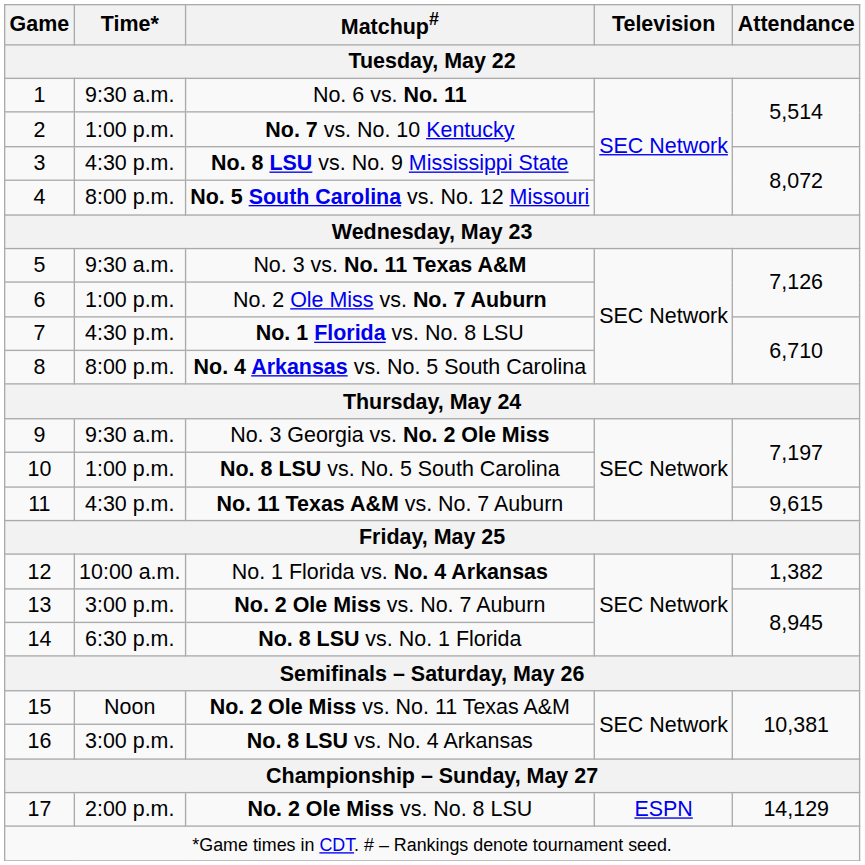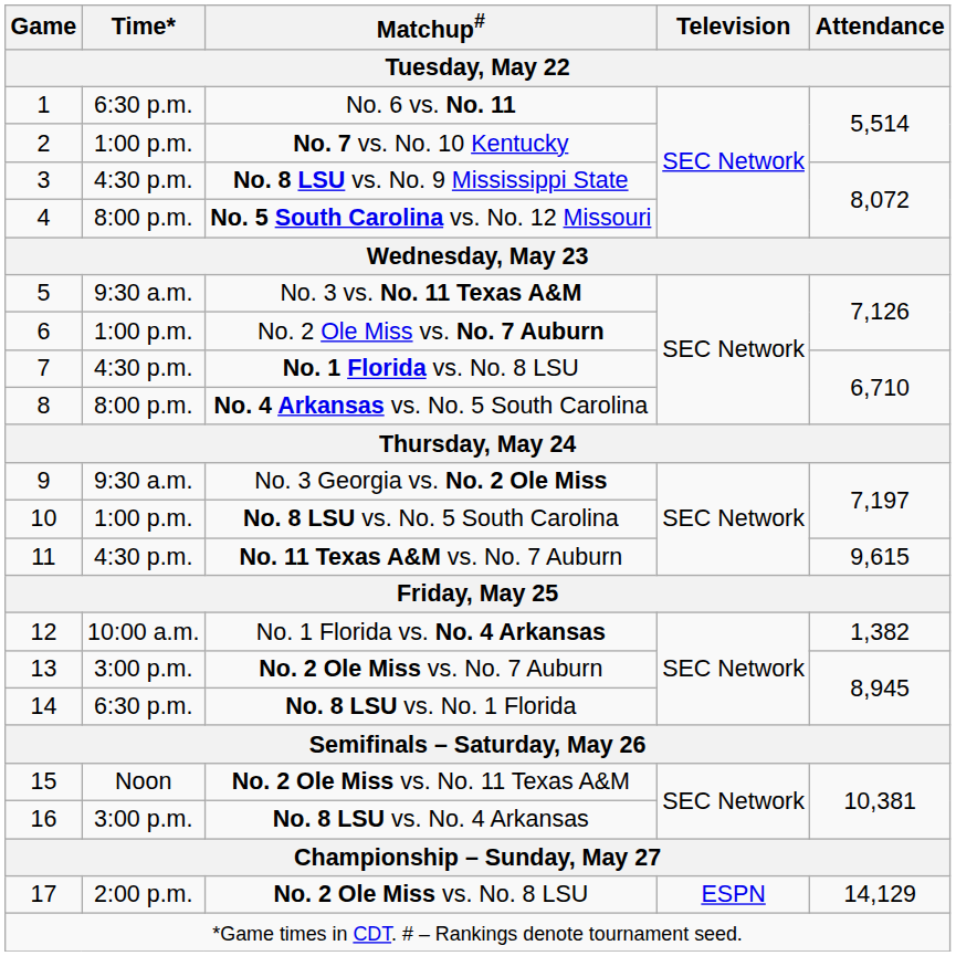 <table class="wikitable" style="text-align:center;">
 <tr>
 <th>Game</th>
 <th>Time*</th>
 <th>Matchup<sup>#</sup></th>
 <th>Television</th>
 <th>Attendance</th>
 </tr>
 <tr>
 <th colspan=7>Tuesday, May 22</th>
 </tr>
 <tr>
 <td>1</td>
-<td>9:30 a.m.</td>
+<td>6:30 p.m.</td>
 <td>No. 6  vs. <strong>No. 11 </strong></td>
 <td rowspan=4><a href='#'>SEC Network</a></td>
 <td rowspan=2>5,514</td>
 </tr>
 <tr>
 <td>2</td>
 <td>1:00 p.m.</td>
 <td><strong>No. 7 </strong> vs. No. 10 <a href='#'>Kentucky</a></td>
 </tr>
 <tr>
 <td>3</td>
 <td>4:30 p.m.</td>
 <td><strong>No. 8 <a href='#'>LSU</a></strong> vs. No. 9 <a href='#'>Mississippi State</a></td>
 <td rowspan=2>8,072</td>
 </tr>
 <tr>
 <td>4</td>
 <td>8:00 p.m.</td>
 <td><strong>No. 5 <a href='#'>South Carolina</a></strong> vs. No. 12 <a href='#'>Missouri</a></td>
 </tr>
 <tr>
 <th colspan=7>Wednesday, May 23</th>
 </tr>
 <tr>
 <td>5</td>
 <td>9:30 a.m.</td>
 <td>No. 3  vs. <strong>No. 11 Texas A&M</strong></td>
 <td rowspan=4>SEC Network</td>
 <td rowspan=2>7,126</td>
 </tr>
 <tr>
 <td>6</td>
 <td>1:00 p.m.</td>
 <td>No. 2 <a href='#'>Ole Miss</a> vs. <strong>No. 7 Auburn</strong></td>
 </tr>
 <tr>
 <td>7</td>
 <td>4:30 p.m.</td>
 <td><strong>No. 1 <a href='#'>Florida</a></strong> vs. No. 8 LSU</td>
 <td rowspan=2>6,710</td>
 </tr>
 <tr>
 <td>8</td>
 <td>8:00 p.m.</td>
 <td><strong>No. 4 <a href='#'>Arkansas</a></strong> vs. No. 5 South Carolina</td>
 </tr>
 <tr>
 <th colspan=7>Thursday, May 24</th>
 </tr>
 <tr>
 <td>9</td>
 <td>9:30 a.m.</td>
 <td>No. 3 Georgia vs. <strong>No. 2 Ole Miss</strong></td>
 <td rowspan=3>SEC Network</td>
 <td rowspan=2>7,197</td>
 </tr>
 <tr>
 <td>10</td>
 <td>1:00 p.m.</td>
 <td><strong>No. 8 LSU</strong> vs. No. 5 South Carolina</td>
 </tr>
 <tr>
 <td>11</td>
 <td>4:30 p.m.</td>
 <td><strong>No. 11 Texas A&M</strong> vs. No. 7 Auburn</td>
 <td>9,615</td>
 </tr>
 <tr>
 <th colspan=7>Friday, May 25</th>
 </tr>
 <tr>
 <td>12</td>
 <td>10:00 a.m.</td>
 <td>No. 1 Florida vs. <strong>No. 4 Arkansas</strong></td>
 <td rowspan=3>SEC Network</td>
 <td>1,382</td>
 </tr>
 <tr>
 <td>13</td>
 <td>3:00 p.m.</td>
 <td><strong>No. 2 Ole Miss</strong> vs. No. 7 Auburn</td>
 <td rowspan=2>8,945</td>
 </tr>
 <tr>
 <td>14</td>
 <td>6:30 p.m.</td>
 <td><strong>No. 8 LSU</strong> vs. No. 1 Florida</td>
 </tr>
 <tr>
 <th colspan=7>Semifinals – Saturday, May 26</th>
 </tr>
 <tr>
 <td>15</td>
 <td>Noon</td>
 <td><strong>No. 2 Ole Miss</strong> vs. No. 11 Texas A&M</td>
 <td rowspan=2>SEC Network</td>
 <td rowspan=2>10,381</td>
 </tr>
 <tr>
 <td>16</td>
 <td>3:00 p.m.</td>
 <td><strong>No. 8 LSU</strong> vs. No. 4 Arkansas</td>
 </tr>
 <tr>
 <th colspan=7>Championship – Sunday, May 27</th>
 </tr>
 <tr>
 <td>17</td>
 <td>2:00 p.m.</td>
 <td><strong>No. 2 Ole Miss</strong> vs. No. 8 LSU</td>
 <td><a href='#'>ESPN</a></td>
 <td>14,129</td>
 </tr>
 <tr>
 <td colspan=7><small>*Game times in <a href='#'>CDT</a>. # – Rankings denote tournament seed.</small></td>
 </tr>
 </table>
